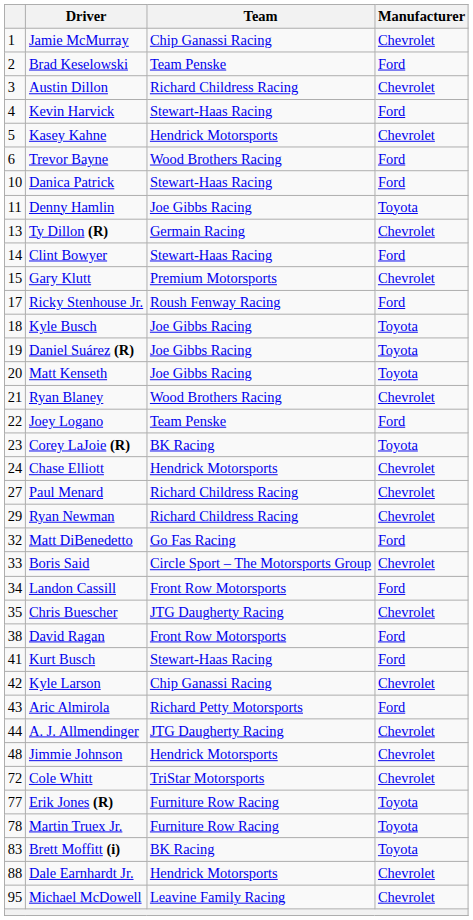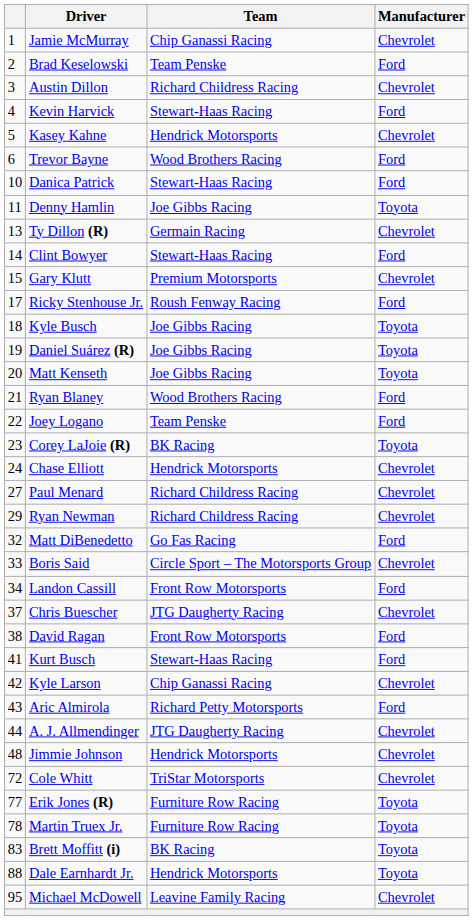 <table class="wikitable" style="font-size:95%">
 <tr>
 <th></th>
 <th>Driver</th>
 <th>Team</th>
 <th>Manufacturer</th>
 </tr>
 <tr>
 <td>1</td>
 <td><a href='#'>Jamie McMurray</a></td>
 <td><a href='#'>Chip Ganassi Racing</a></td>
 <td><a href='#'>Chevrolet</a></td>
 </tr>
 <tr>
 <td>2</td>
 <td><a href='#'>Brad Keselowski</a></td>
 <td><a href='#'>Team Penske</a></td>
 <td><a href='#'>Ford</a></td>
 </tr>
 <tr>
 <td>3</td>
 <td><a href='#'>Austin Dillon</a></td>
 <td><a href='#'>Richard Childress Racing</a></td>
 <td><a href='#'>Chevrolet</a></td>
 </tr>
 <tr>
 <td>4</td>
 <td><a href='#'>Kevin Harvick</a></td>
 <td><a href='#'>Stewart-Haas Racing</a></td>
 <td><a href='#'>Ford</a></td>
 </tr>
 <tr>
 <td>5</td>
 <td><a href='#'>Kasey Kahne</a></td>
 <td><a href='#'>Hendrick Motorsports</a></td>
 <td><a href='#'>Chevrolet</a></td>
 </tr>
 <tr>
 <td>6</td>
 <td><a href='#'>Trevor Bayne</a></td>
 <td><a href='#'>Wood Brothers Racing</a></td>
 <td><a href='#'>Ford</a></td>
 </tr>
 <tr>
 <td>10</td>
 <td><a href='#'>Danica Patrick</a></td>
 <td><a href='#'>Stewart-Haas Racing</a></td>
 <td><a href='#'>Ford</a></td>
 </tr>
 <tr>
 <td>11</td>
 <td><a href='#'>Denny Hamlin</a></td>
 <td><a href='#'>Joe Gibbs Racing</a></td>
 <td><a href='#'>Toyota</a></td>
 </tr>
 <tr>
 <td>13</td>
 <td><a href='#'>Ty Dillon</a> <strong>(R)</strong></td>
 <td><a href='#'>Germain Racing</a></td>
 <td><a href='#'>Chevrolet</a></td>
 </tr>
 <tr>
 <td>14</td>
 <td><a href='#'>Clint Bowyer</a></td>
 <td><a href='#'>Stewart-Haas Racing</a></td>
 <td><a href='#'>Ford</a></td>
 </tr>
 <tr>
 <td>15</td>
 <td><a href='#'>Gary Klutt</a></td>
 <td><a href='#'>Premium Motorsports</a></td>
 <td><a href='#'>Chevrolet</a></td>
 </tr>
 <tr>
 <td>17</td>
 <td><a href='#'>Ricky Stenhouse Jr.</a></td>
 <td><a href='#'>Roush Fenway Racing</a></td>
 <td><a href='#'>Ford</a></td>
 </tr>
 <tr>
 <td>18</td>
 <td><a href='#'>Kyle Busch</a></td>
 <td><a href='#'>Joe Gibbs Racing</a></td>
 <td><a href='#'>Toyota</a></td>
 </tr>
 <tr>
 <td>19</td>
 <td><a href='#'>Daniel Suárez</a> <strong>(R)</strong></td>
 <td><a href='#'>Joe Gibbs Racing</a></td>
 <td><a href='#'>Toyota</a></td>
 </tr>
 <tr>
 <td>20</td>
 <td><a href='#'>Matt Kenseth</a></td>
 <td><a href='#'>Joe Gibbs Racing</a></td>
 <td><a href='#'>Toyota</a></td>
 </tr>
 <tr>
 <td>21</td>
 <td><a href='#'>Ryan Blaney</a></td>
 <td><a href='#'>Wood Brothers Racing</a></td>
-<td><a href='#'>Chevrolet</a></td>
+<td><a href='#'>Ford</a></td>
 </tr>
 <tr>
 <td>22</td>
 <td><a href='#'>Joey Logano</a></td>
 <td><a href='#'>Team Penske</a></td>
 <td><a href='#'>Ford</a></td>
 </tr>
 <tr>
 <td>23</td>
 <td><a href='#'>Corey LaJoie</a> <strong>(R)</strong></td>
 <td><a href='#'>BK Racing</a></td>
 <td><a href='#'>Toyota</a></td>
 </tr>
 <tr>
 <td>24</td>
 <td><a href='#'>Chase Elliott</a></td>
 <td><a href='#'>Hendrick Motorsports</a></td>
 <td><a href='#'>Chevrolet</a></td>
 </tr>
 <tr>
 <td>27</td>
 <td><a href='#'>Paul Menard</a></td>
 <td><a href='#'>Richard Childress Racing</a></td>
 <td><a href='#'>Chevrolet</a></td>
 </tr>
 <tr>
 <td>29</td>
 <td><a href='#'>Ryan Newman</a></td>
 <td><a href='#'>Richard Childress Racing</a></td>
 <td><a href='#'>Chevrolet</a></td>
 </tr>
 <tr>
 <td>32</td>
 <td><a href='#'>Matt DiBenedetto</a></td>
 <td><a href='#'>Go Fas Racing</a></td>
 <td><a href='#'>Ford</a></td>
 </tr>
 <tr>
 <td>33</td>
 <td><a href='#'>Boris Said</a></td>
 <td><a href='#'>Circle Sport – The Motorsports Group</a></td>
 <td><a href='#'>Chevrolet</a></td>
 </tr>
 <tr>
 <td>34</td>
 <td><a href='#'>Landon Cassill</a></td>
 <td><a href='#'>Front Row Motorsports</a></td>
 <td><a href='#'>Ford</a></td>
 </tr>
 <tr>
-<td>35</td>
+<td>37</td>
 <td><a href='#'>Chris Buescher</a></td>
 <td><a href='#'>JTG Daugherty Racing</a></td>
 <td><a href='#'>Chevrolet</a></td>
 </tr>
 <tr>
 <td>38</td>
 <td><a href='#'>David Ragan</a></td>
 <td><a href='#'>Front Row Motorsports</a></td>
 <td><a href='#'>Ford</a></td>
 </tr>
 <tr>
 <td>41</td>
 <td><a href='#'>Kurt Busch</a></td>
 <td><a href='#'>Stewart-Haas Racing</a></td>
 <td><a href='#'>Ford</a></td>
 </tr>
 <tr>
 <td>42</td>
 <td><a href='#'>Kyle Larson</a></td>
 <td><a href='#'>Chip Ganassi Racing</a></td>
 <td><a href='#'>Chevrolet</a></td>
 </tr>
 <tr>
 <td>43</td>
 <td><a href='#'>Aric Almirola</a></td>
 <td><a href='#'>Richard Petty Motorsports</a></td>
 <td><a href='#'>Ford</a></td>
 </tr>
 <tr>
 <td>44</td>
 <td><a href='#'>A. J. Allmendinger</a></td>
 <td><a href='#'>JTG Daugherty Racing</a></td>
 <td><a href='#'>Chevrolet</a></td>
 </tr>
 <tr>
 <td>48</td>
 <td><a href='#'>Jimmie Johnson</a></td>
 <td><a href='#'>Hendrick Motorsports</a></td>
 <td><a href='#'>Chevrolet</a></td>
 </tr>
 <tr>
 <td>72</td>
 <td><a href='#'>Cole Whitt</a></td>
 <td><a href='#'>TriStar Motorsports</a></td>
 <td><a href='#'>Chevrolet</a></td>
 </tr>
 <tr>
 <td>77</td>
 <td><a href='#'>Erik Jones</a> <strong>(R)</strong></td>
 <td><a href='#'>Furniture Row Racing</a></td>
 <td><a href='#'>Toyota</a></td>
 </tr>
 <tr>
 <td>78</td>
 <td><a href='#'>Martin Truex Jr.</a></td>
 <td><a href='#'>Furniture Row Racing</a></td>
 <td><a href='#'>Toyota</a></td>
 </tr>
 <tr>
 <td>83</td>
 <td><a href='#'>Brett Moffitt</a> <strong>(i)</strong></td>
 <td><a href='#'>BK Racing</a></td>
 <td><a href='#'>Toyota</a></td>
 </tr>
 <tr>
 <td>88</td>
 <td><a href='#'>Dale Earnhardt Jr.</a></td>
 <td><a href='#'>Hendrick Motorsports</a></td>
-<td><a href='#'>Chevrolet</a></td>
+<td><a href='#'>Toyota</a></td>
 </tr>
 <tr>
 <td>95</td>
 <td><a href='#'>Michael McDowell</a></td>
 <td><a href='#'>Leavine Family Racing</a></td>
 <td><a href='#'>Chevrolet</a></td>
 </tr>
 <tr>
 <th colspan="4"></th>
 </tr>
 </table>
